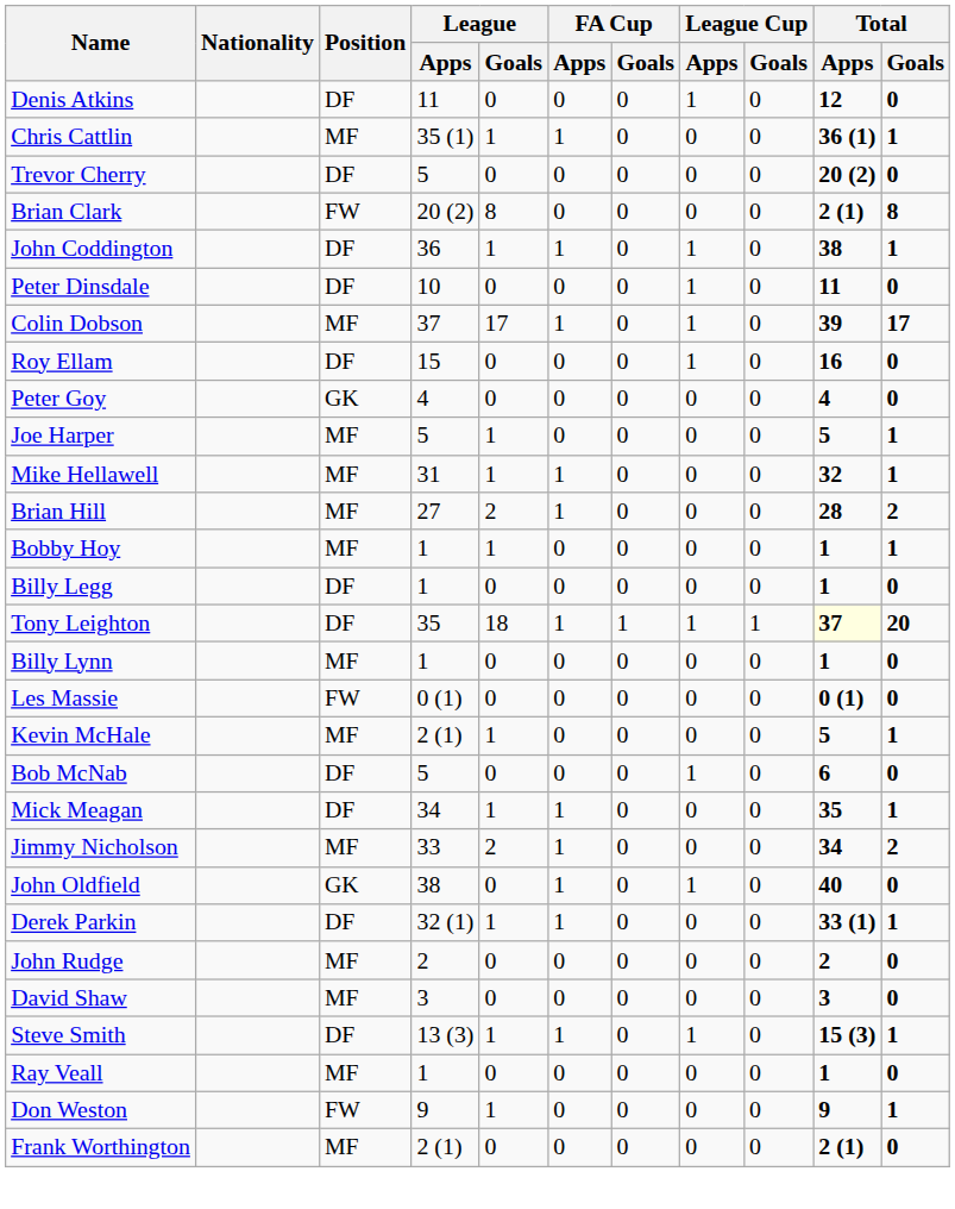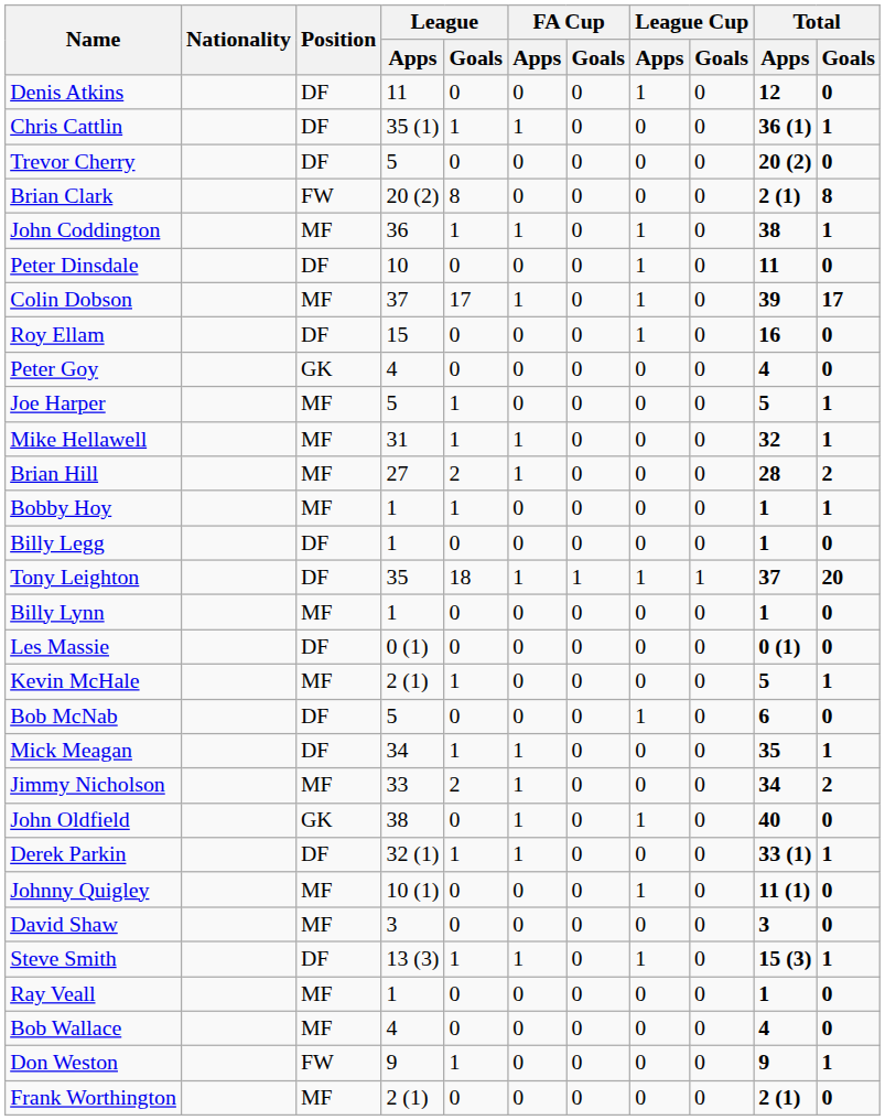 <table class="wikitable sortable">
 <tr>
 <th scope=col rowspan=2>Name</th>
 <th scope=col rowspan=2>Nationality</th>
 <th scope=col rowspan=2>Position</th>
 <th scope=col colspan=2>League</th>
 <th scope=col colspan=2>FA Cup</th>
 <th scope=col colspan=2>League Cup</th>
 <th scope=col colspan=2>Total</th>
 </tr>
 <tr>
 <th>Apps</th>
 <th>Goals</th>
 <th>Apps</th>
 <th>Goals</th>
 <th>Apps</th>
 <th>Goals</th>
 <th>Apps</th>
 <th>Goals</th>
 </tr>
 <tr>
 <td><a href='#'>Denis Atkins</a></td>
 <td></td>
 <td>DF</td>
 <td>11</td>
 <td>0</td>
 <td>0</td>
 <td>0</td>
 <td>1</td>
 <td>0</td>
 <td><strong>12</strong></td>
 <td><strong>0</strong></td>
 </tr>
 <tr>
 <td><a href='#'>Chris Cattlin</a></td>
 <td></td>
-<td>MF</td>
+<td>DF</td>
 <td>35 (1)</td>
 <td>1</td>
 <td>1</td>
 <td>0</td>
 <td>0</td>
 <td>0</td>
 <td><strong>36 (1)</strong></td>
 <td><strong>1</strong></td>
 </tr>
 <tr>
 <td><a href='#'>Trevor Cherry</a></td>
 <td></td>
 <td>DF</td>
 <td>5</td>
 <td>0</td>
 <td>0</td>
 <td>0</td>
 <td>0</td>
 <td>0</td>
 <td><strong>20 (2)</strong></td>
 <td><strong>0</strong></td>
 </tr>
 <tr>
 <td><a href='#'>Brian Clark</a></td>
 <td></td>
 <td>FW</td>
 <td>20 (2)</td>
 <td>8</td>
 <td>0</td>
 <td>0</td>
 <td>0</td>
 <td>0</td>
 <td><strong>2 (1)</strong></td>
 <td><strong>8</strong></td>
 </tr>
 <tr>
 <td><a href='#'>John Coddington</a></td>
 <td></td>
-<td>DF</td>
+<td>MF</td>
 <td>36</td>
 <td>1</td>
 <td>1</td>
 <td>0</td>
 <td>1</td>
 <td>0</td>
 <td><strong>38</strong></td>
 <td><strong>1</strong></td>
 </tr>
 <tr>
 <td><a href='#'>Peter Dinsdale</a></td>
 <td></td>
 <td>DF</td>
 <td>10</td>
 <td>0</td>
 <td>0</td>
 <td>0</td>
 <td>1</td>
 <td>0</td>
 <td><strong>11</strong></td>
 <td><strong>0</strong></td>
 </tr>
 <tr>
 <td><a href='#'>Colin Dobson</a></td>
 <td></td>
 <td>MF</td>
 <td>37</td>
 <td>17</td>
 <td>1</td>
 <td>0</td>
 <td>1</td>
 <td>0</td>
 <td><strong>39</strong></td>
 <td><strong>17</strong></td>
 </tr>
 <tr>
 <td><a href='#'>Roy Ellam</a></td>
 <td></td>
 <td>DF</td>
 <td>15</td>
 <td>0</td>
 <td>0</td>
 <td>0</td>
 <td>1</td>
 <td>0</td>
 <td><strong>16</strong></td>
 <td><strong>0</strong></td>
 </tr>
 <tr>
 <td><a href='#'>Peter Goy</a></td>
 <td></td>
 <td>GK</td>
 <td>4</td>
 <td>0</td>
 <td>0</td>
 <td>0</td>
 <td>0</td>
 <td>0</td>
 <td><strong>4</strong></td>
 <td><strong>0</strong></td>
 </tr>
 <tr>
 <td><a href='#'>Joe Harper</a></td>
 <td></td>
 <td>MF</td>
 <td>5</td>
 <td>1</td>
 <td>0</td>
 <td>0</td>
 <td>0</td>
 <td>0</td>
 <td><strong>5</strong></td>
 <td><strong>1</strong></td>
 </tr>
 <tr>
 <td><a href='#'>Mike Hellawell</a></td>
 <td></td>
 <td>MF</td>
 <td>31</td>
 <td>1</td>
 <td>1</td>
 <td>0</td>
 <td>0</td>
 <td>0</td>
 <td><strong>32</strong></td>
 <td><strong>1</strong></td>
 </tr>
 <tr>
 <td><a href='#'>Brian Hill</a></td>
 <td></td>
 <td>MF</td>
 <td>27</td>
 <td>2</td>
 <td>1</td>
 <td>0</td>
 <td>0</td>
 <td>0</td>
 <td><strong>28</strong></td>
 <td><strong>2</strong></td>
 </tr>
 <tr>
 <td><a href='#'>Bobby Hoy</a></td>
 <td></td>
 <td>MF</td>
 <td>1</td>
 <td>1</td>
 <td>0</td>
 <td>0</td>
 <td>0</td>
 <td>0</td>
 <td><strong>1</strong></td>
 <td><strong>1</strong></td>
 </tr>
 <tr>
 <td><a href='#'>Billy Legg</a></td>
 <td></td>
 <td>DF</td>
 <td>1</td>
 <td>0</td>
 <td>0</td>
 <td>0</td>
 <td>0</td>
 <td>0</td>
 <td><strong>1</strong></td>
 <td><strong>0</strong></td>
 </tr>
 <tr>
 <td><a href='#'>Tony Leighton</a></td>
 <td></td>
 <td>DF</td>
 <td>35</td>
 <td>18</td>
 <td>1</td>
 <td>1</td>
 <td>1</td>
 <td>1</td>
-<td style="background: lightyellow;"><strong>37</strong></td>
+<td><strong>37</strong></td>
 <td><strong>20</strong></td>
 </tr>
 <tr>
 <td><a href='#'>Billy Lynn</a></td>
 <td></td>
 <td>MF</td>
 <td>1</td>
 <td>0</td>
 <td>0</td>
 <td>0</td>
 <td>0</td>
 <td>0</td>
 <td><strong>1</strong></td>
 <td><strong>0</strong></td>
 </tr>
 <tr>
 <td><a href='#'>Les Massie</a></td>
 <td></td>
-<td>FW</td>
+<td>DF</td>
 <td>0 (1)</td>
 <td>0</td>
 <td>0</td>
 <td>0</td>
 <td>0</td>
 <td>0</td>
 <td><strong>0 (1)</strong></td>
 <td><strong>0</strong></td>
 </tr>
 <tr>
 <td><a href='#'>Kevin McHale</a></td>
 <td></td>
 <td>MF</td>
 <td>2 (1)</td>
 <td>1</td>
 <td>0</td>
 <td>0</td>
 <td>0</td>
 <td>0</td>
 <td><strong>5</strong></td>
 <td><strong>1</strong></td>
 </tr>
 <tr>
 <td><a href='#'>Bob McNab</a></td>
 <td></td>
 <td>DF</td>
 <td>5</td>
 <td>0</td>
 <td>0</td>
 <td>0</td>
 <td>1</td>
 <td>0</td>
 <td><strong>6</strong></td>
 <td><strong>0</strong></td>
 </tr>
 <tr>
 <td><a href='#'>Mick Meagan</a></td>
 <td></td>
 <td>DF</td>
 <td>34</td>
 <td>1</td>
 <td>1</td>
 <td>0</td>
 <td>0</td>
 <td>0</td>
 <td><strong>35</strong></td>
 <td><strong>1</strong></td>
 </tr>
 <tr>
 <td><a href='#'>Jimmy Nicholson</a></td>
 <td></td>
 <td>MF</td>
 <td>33</td>
 <td>2</td>
 <td>1</td>
 <td>0</td>
 <td>0</td>
 <td>0</td>
 <td><strong>34</strong></td>
 <td><strong>2</strong></td>
 </tr>
 <tr>
 <td><a href='#'>John Oldfield</a></td>
 <td></td>
 <td>GK</td>
 <td>38</td>
 <td>0</td>
 <td>1</td>
 <td>0</td>
 <td>1</td>
 <td>0</td>
 <td><strong>40</strong></td>
 <td><strong>0</strong></td>
 </tr>
 <tr>
 <td><a href='#'>Derek Parkin</a></td>
 <td></td>
 <td>DF</td>
 <td>32 (1)</td>
 <td>1</td>
 <td>1</td>
 <td>0</td>
 <td>0</td>
 <td>0</td>
 <td><strong>33 (1)</strong></td>
 <td><strong>1</strong></td>
 </tr>
 <tr>
-<td><a href='#'>John Rudge</a></td>
+<td><a href='#'>Johnny Quigley</a></td>
 <td></td>
 <td>MF</td>
-<td>2</td>
+<td>10 (1)</td>
 <td>0</td>
 <td>0</td>
 <td>0</td>
+<td>1</td>
 <td>0</td>
-<td>0</td>
-<td><strong>2</strong></td>
+<td><strong>11 (1)</strong></td>
 <td><strong>0</strong></td>
 </tr>
 <tr>
 <td><a href='#'>David Shaw</a></td>
 <td></td>
 <td>MF</td>
 <td>3</td>
 <td>0</td>
 <td>0</td>
 <td>0</td>
 <td>0</td>
 <td>0</td>
 <td><strong>3</strong></td>
 <td><strong>0</strong></td>
 </tr>
 <tr>
 <td><a href='#'>Steve Smith</a></td>
 <td></td>
 <td>DF</td>
 <td>13 (3)</td>
 <td>1</td>
 <td>1</td>
 <td>0</td>
 <td>1</td>
 <td>0</td>
 <td><strong>15 (3)</strong></td>
 <td><strong>1</strong></td>
 </tr>
 <tr>
 <td><a href='#'>Ray Veall</a></td>
 <td></td>
 <td>MF</td>
 <td>1</td>
 <td>0</td>
 <td>0</td>
 <td>0</td>
 <td>0</td>
 <td>0</td>
 <td><strong>1</strong></td>
 <td><strong>0</strong></td>
 </tr>
 <tr>
+<td><a href='#'>Bob Wallace</a></td>
+<td></td>
+<td>MF</td>
+<td>4</td>
+<td>0</td>
+<td>0</td>
+<td>0</td>
+<td>0</td>
+<td>0</td>
+<td><strong>4</strong></td>
+<td><strong>0</strong></td>
+</tr>
+<tr>
 <td><a href='#'>Don Weston</a></td>
 <td></td>
 <td>FW</td>
 <td>9</td>
 <td>1</td>
 <td>0</td>
 <td>0</td>
 <td>0</td>
 <td>0</td>
 <td><strong>9</strong></td>
 <td><strong>1</strong></td>
 </tr>
 <tr>
 <td><a href='#'>Frank Worthington</a></td>
 <td></td>
 <td>MF</td>
 <td>2 (1)</td>
 <td>0</td>
 <td>0</td>
 <td>0</td>
 <td>0</td>
 <td>0</td>
 <td><strong>2 (1)</strong></td>
 <td><strong>0</strong></td>
 </tr>
 <tr>
 </tr>
 </table>
